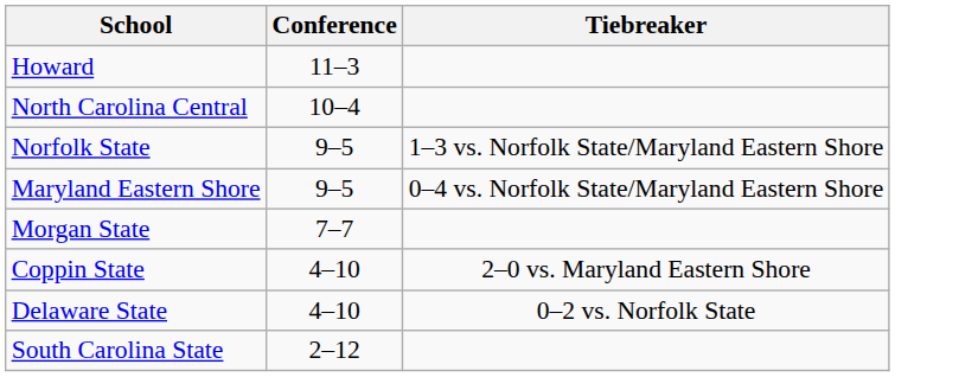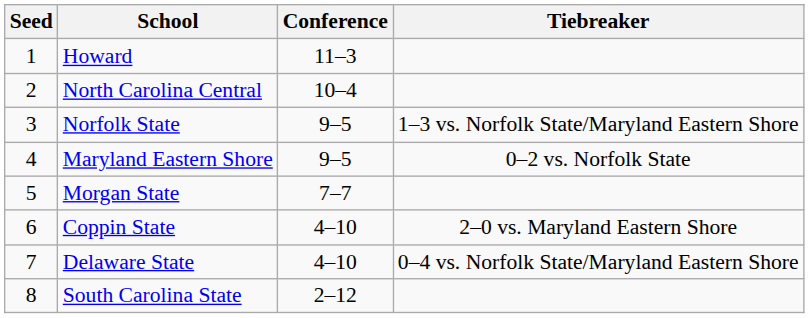 <table class="wikitable" style="text-align:center">
 <tr>
+<th>Seed</th>
 <th>School</th>
 <th>Conference</th>
 <th>Tiebreaker</th>
 </tr>
 <tr>
+<td>1</td>
 <td align="left"><a href='#'>Howard</a></td>
 <td>11–3</td>
 <td></td>
 </tr>
 <tr>
+<td>2</td>
 <td align="left"><a href='#'>North Carolina Central</a></td>
 <td>10–4</td>
 <td></td>
 </tr>
 <tr>
+<td>3</td>
 <td align="left"><a href='#'>Norfolk State</a></td>
 <td>9–5</td>
 <td>1–3 vs. Norfolk State/Maryland Eastern Shore</td>
 </tr>
 <tr>
+<td>4</td>
 <td align="left"><a href='#'>Maryland Eastern Shore</a></td>
 <td>9–5</td>
-<td>0–4 vs. Norfolk State/Maryland Eastern Shore</td>
+<td>0–2 vs. Norfolk State</td>
 </tr>
 <tr>
+<td>5</td>
 <td align="left"><a href='#'>Morgan State</a></td>
 <td>7–7</td>
 <td></td>
 </tr>
 <tr>
+<td>6</td>
 <td align="left"><a href='#'>Coppin State</a></td>
 <td>4–10</td>
 <td>2–0 vs. Maryland Eastern Shore</td>
 </tr>
 <tr>
+<td>7</td>
 <td align="left"><a href='#'>Delaware State</a></td>
 <td>4–10</td>
-<td>0–2 vs. Norfolk State</td>
+<td>0–4 vs. Norfolk State/Maryland Eastern Shore</td>
 </tr>
 <tr>
+<td>8</td>
 <td align="left"><a href='#'>South Carolina State</a></td>
 <td>2–12</td>
 <td></td>
 </tr>
 </table>
